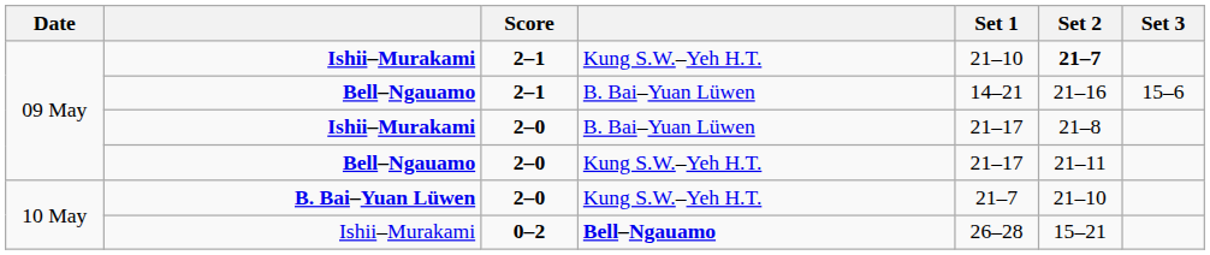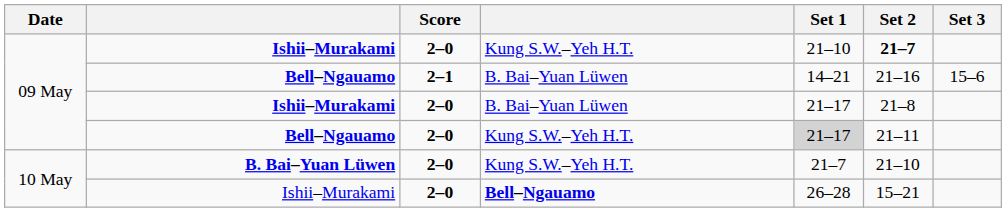 <table class="wikitable" style="text-align: center; font-size:90% ">
 <tr>
 <th width="60">Date</th>
 <th align="right" width="250"></th>
 <th width="60">Score</th>
 <th align="left" width="250"></th>
 <th width="50">Set 1</th>
 <th width="50">Set 2</th>
 <th width="50">Set 3</th>
 </tr>
 <tr>
 <td rowspan=4>09 May</td>
 <td align=right><strong><a href='#'>Ishii</a>–<a href='#'>Murakami</a> </strong></td>
-<td align=center><strong>2–1</strong></td>
+<td align=center><strong>2–0</strong></td>
 <td align=left> <a href='#'>Kung S.W.</a>–<a href='#'>Yeh H.T.</a></td>
 <td>21–10</td>
 <td><strong>21–7</strong></td>
 <td></td>
 </tr>
 <tr>
 <td align=right><strong><a href='#'>Bell</a>–<a href='#'>Ngauamo</a> </strong></td>
 <td align=center><strong>2–1</strong></td>
 <td align=left> <a href='#'>B. Bai</a>–<a href='#'>Yuan Lüwen</a></td>
 <td>14–21</td>
 <td>21–16</td>
 <td>15–6</td>
 </tr>
 <tr>
 <td align=right><strong><a href='#'>Ishii</a>–<a href='#'>Murakami</a> </strong></td>
 <td align=center><strong>2–0</strong></td>
 <td align=left> <a href='#'>B. Bai</a>–<a href='#'>Yuan Lüwen</a></td>
 <td>21–17</td>
 <td>21–8</td>
 <td></td>
 </tr>
 <tr>
 <td align=right><strong><a href='#'>Bell</a>–<a href='#'>Ngauamo</a> </strong></td>
 <td align=center><strong>2–0</strong></td>
 <td align=left> <a href='#'>Kung S.W.</a>–<a href='#'>Yeh H.T.</a></td>
-<td>21–17</td>
+<td style="background: lightgrey;">21–17</td>
 <td>21–11</td>
 <td></td>
 </tr>
 <tr>
 <td rowspan=2>10 May</td>
 <td align=right><strong><a href='#'>B. Bai</a>–<a href='#'>Yuan Lüwen</a> </strong></td>
 <td align=center><strong>2–0</strong></td>
 <td align=left> <a href='#'>Kung S.W.</a>–<a href='#'>Yeh H.T.</a></td>
 <td>21–7</td>
 <td>21–10</td>
 <td></td>
 </tr>
 <tr>
 <td align=right><a href='#'>Ishii</a>–<a href='#'>Murakami</a> </td>
-<td align=center><strong>0–2</strong></td>
+<td align=center><strong>2–0</strong></td>
 <td align=left><strong> <a href='#'>Bell</a>–<a href='#'>Ngauamo</a></strong></td>
 <td>26–28</td>
 <td>15–21</td>
 <td></td>
 </tr>
 </table>
